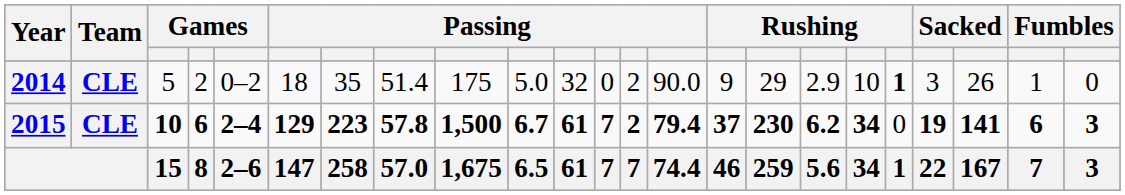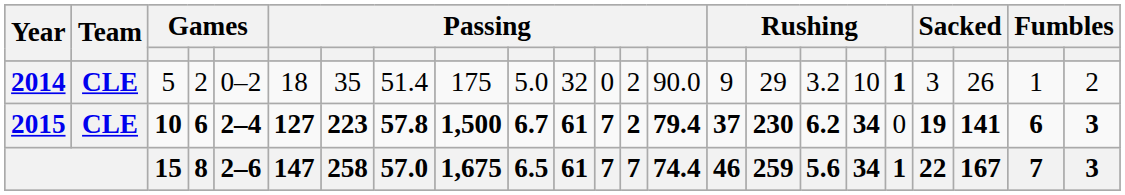 <table class="wikitable" style="text-align:center;">
 <tr>
 <th rowspan="2">Year</th>
 <th rowspan="2">Team</th>
 <th colspan="3">Games</th>
 <th colspan="9">Passing</th>
 <th colspan="5">Rushing</th>
 <th colspan="2">Sacked</th>
 <th colspan="2">Fumbles</th>
 </tr>
 <tr>
 <th></th>
 <th></th>
 <th></th>
 <th></th>
 <th></th>
 <th></th>
 <th></th>
 <th></th>
 <th></th>
 <th></th>
 <th></th>
 <th></th>
 <th></th>
 <th></th>
 <th></th>
 <th></th>
 <th></th>
 <th></th>
 <th></th>
 <th></th>
 <th></th>
 </tr>
 <tr>
 <th><a href='#'>2014</a></th>
 <th><a href='#'>CLE</a></th>
 <td>5</td>
 <td>2</td>
 <td>0–2</td>
 <td>18</td>
 <td>35</td>
 <td>51.4</td>
 <td>175</td>
 <td>5.0</td>
 <td>32</td>
 <td>0</td>
 <td>2</td>
 <td>90.0</td>
 <td>9</td>
 <td>29</td>
-<td>2.9</td>
+<td>3.2</td>
 <td>10</td>
 <td><strong>1</strong></td>
 <td>3</td>
 <td>26</td>
 <td>1</td>
-<td>0</td>
+<td>2</td>
 </tr>
 <tr>
 <th><a href='#'>2015</a></th>
 <th><a href='#'>CLE</a></th>
 <td><strong>10</strong></td>
 <td><strong>6</strong></td>
 <td><strong>2–4</strong></td>
-<td><strong>129</strong></td>
+<td><strong>127</strong></td>
 <td><strong>223</strong></td>
 <td><strong>57.8</strong></td>
 <td><strong>1,500</strong></td>
 <td><strong>6.7</strong></td>
 <td><strong>61</strong></td>
 <td><strong>7</strong></td>
 <td><strong>2</strong></td>
 <td><strong>79.4</strong></td>
 <td><strong>37</strong></td>
 <td><strong>230</strong></td>
 <td><strong>6.2</strong></td>
 <td><strong>34</strong></td>
 <td>0</td>
 <td><strong>19</strong></td>
 <td><strong>141</strong></td>
 <td><strong>6</strong></td>
 <td><strong>3</strong></td>
 </tr>
 <tr>
 <th colspan="2"></th>
 <th>15</th>
 <th>8</th>
 <th>2–6</th>
 <th>147</th>
 <th>258</th>
 <th>57.0</th>
 <th>1,675</th>
 <th>6.5</th>
 <th>61</th>
 <th>7</th>
 <th>7</th>
 <th>74.4</th>
 <th>46</th>
 <th>259</th>
 <th>5.6</th>
 <th>34</th>
 <th>1</th>
 <th>22</th>
 <th>167</th>
 <th>7</th>
 <th>3</th>
 </tr>
 </table>
